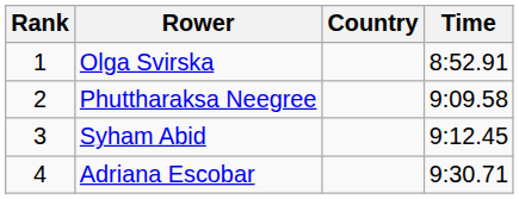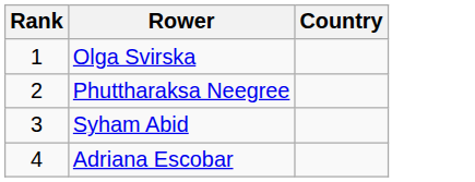 <table class="wikitable" style="text-align:center">
 <tr>
 <th>Rank</th>
 <th>Rower</th>
 <th>Country</th>
-<th>Time</th>
 </tr>
 <tr>
 <td>1</td>
 <td align="left"><a href='#'>Olga Svirska</a></td>
 <td align="left"></td>
-<td>8:52.91</td>
 </tr>
 <tr>
 <td>2</td>
 <td align="left"><a href='#'>Phuttharaksa Neegree</a></td>
 <td align="left"></td>
-<td>9:09.58</td>
 </tr>
 <tr>
 <td>3</td>
 <td align="left"><a href='#'>Syham Abid</a></td>
 <td align="left"></td>
-<td>9:12.45</td>
 </tr>
 <tr>
 <td>4</td>
 <td align="left"><a href='#'>Adriana Escobar</a></td>
 <td align="left"></td>
-<td>9:30.71</td>
 </tr>
 </table>
